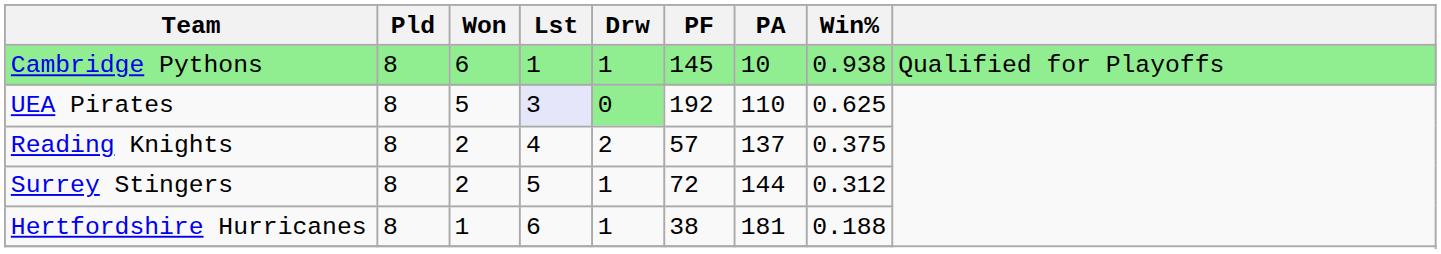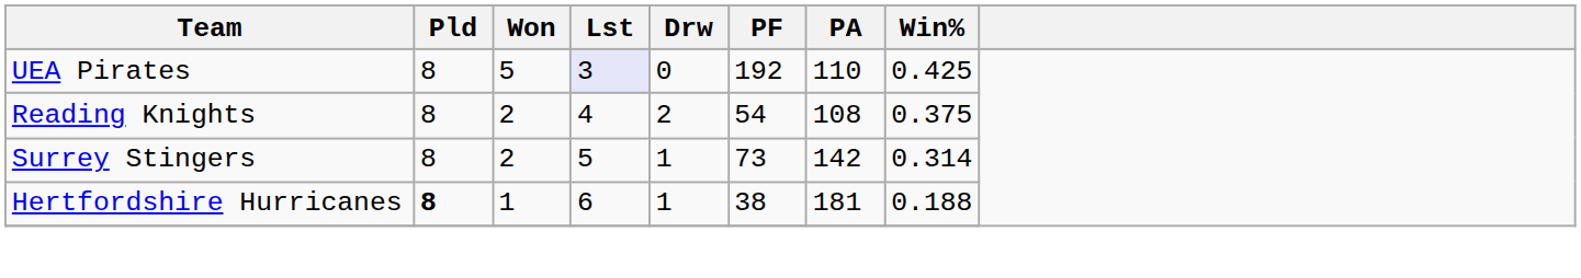 <table class="wikitable">
 <tr>
 <th width=26%>Team</th>
 <th width=5%>Pld</th>
 <th width=5%>Won</th>
 <th width=5%>Lst</th>
 <th width=5%>Drw</th>
 <th width=5%>PF</th>
 <th width=5%>PA</th>
 <th width=6%>Win%</th>
 <th width=38%></th>
 </tr>
-<tr style="background:lightgreen">
-<td><a href='#'>Cambridge</a> Pythons</td>
-<td>8</td>
-<td>6</td>
-<td>1</td>
-<td>1</td>
-<td>145</td>
-<td>10</td>
-<td>0.938</td>
-<td>Qualified for Playoffs</td>
-</tr>
 <tr>
 <td><a href='#'>UEA</a> Pirates</td>
 <td>8</td>
 <td>5</td>
 <td style="background: lavender;">3</td>
-<td style="background: lightgreen;">0</td>
+<td>0</td>
 <td>192</td>
 <td>110</td>
-<td>0.625</td>
+<td>0.425</td>
 </tr>
 <tr>
 <td><a href='#'>Reading</a> Knights</td>
 <td>8</td>
 <td>2</td>
 <td>4</td>
 <td>2</td>
-<td>57</td>
-<td>137</td>
+<td>54</td>
+<td>108</td>
 <td>0.375</td>
 </tr>
 <tr>
 <td><a href='#'>Surrey</a> Stingers</td>
 <td>8</td>
 <td>2</td>
 <td>5</td>
 <td>1</td>
-<td>72</td>
-<td>144</td>
-<td>0.312</td>
+<td>73</td>
+<td>142</td>
+<td>0.314</td>
 </tr>
 <tr>
 <td><a href='#'>Hertfordshire</a> Hurricanes</td>
-<td>8</td>
+<td><strong>8</strong></td>
 <td>1</td>
 <td>6</td>
 <td>1</td>
 <td>38</td>
 <td>181</td>
 <td>0.188</td>
 </tr>
 <tr>
 </tr>
 </table>
